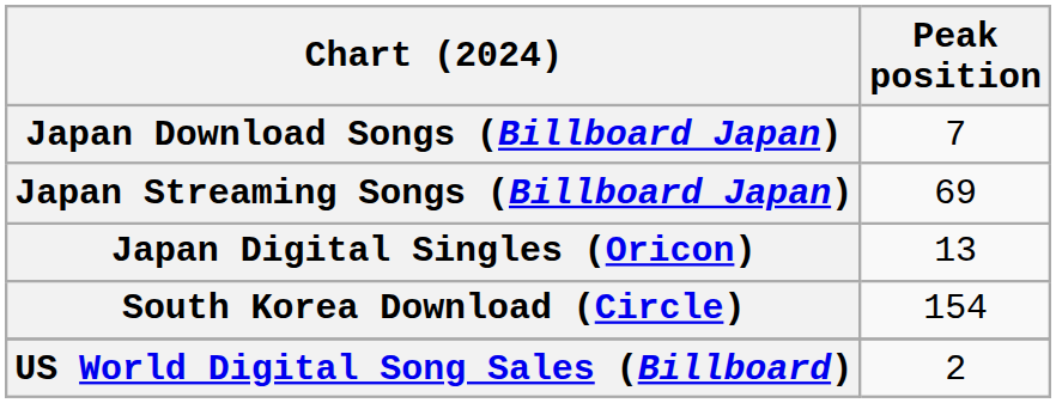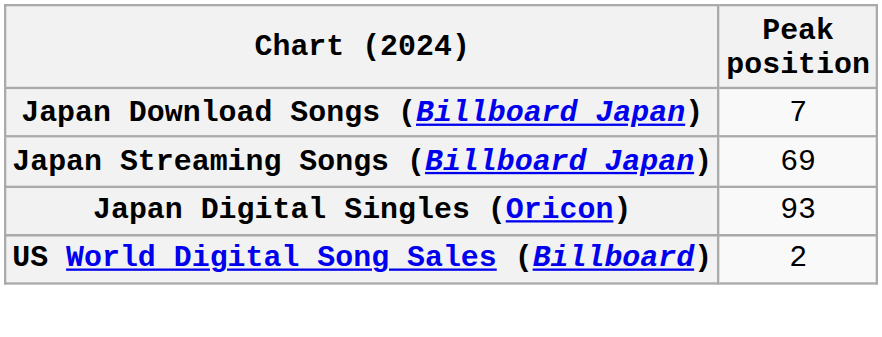 <table class="wikitable sortable plainrowheaders" style="text-align:center">
 <tr>
 <th scope="col">Chart (2024)</th>
 <th scope="col">Peak<br>position</th>
 </tr>
 <tr>
 <th scope="row">Japan Download Songs (<em><a href='#'>Billboard Japan</a></em>)</th>
 <td>7</td>
 </tr>
 <tr>
 <th scope="row">Japan Streaming Songs (<em><a href='#'>Billboard Japan</a></em>)</th>
 <td>69</td>
 </tr>
 <tr>
 <th scope="row">Japan Digital Singles (<a href='#'>Oricon</a>)</th>
-<td>13</td>
-</tr>
-<tr>
-<th scope="row">South Korea Download (<a href='#'>Circle</a>)</th>
-<td>154</td>
+<td>93</td>
 </tr>
 <tr>
 </tr>
 <tr>
 <th scope="row">US <a href='#'>World Digital Song Sales</a> (<em><a href='#'>Billboard</a></em>)</th>
 <td>2</td>
 </tr>
 </table>
